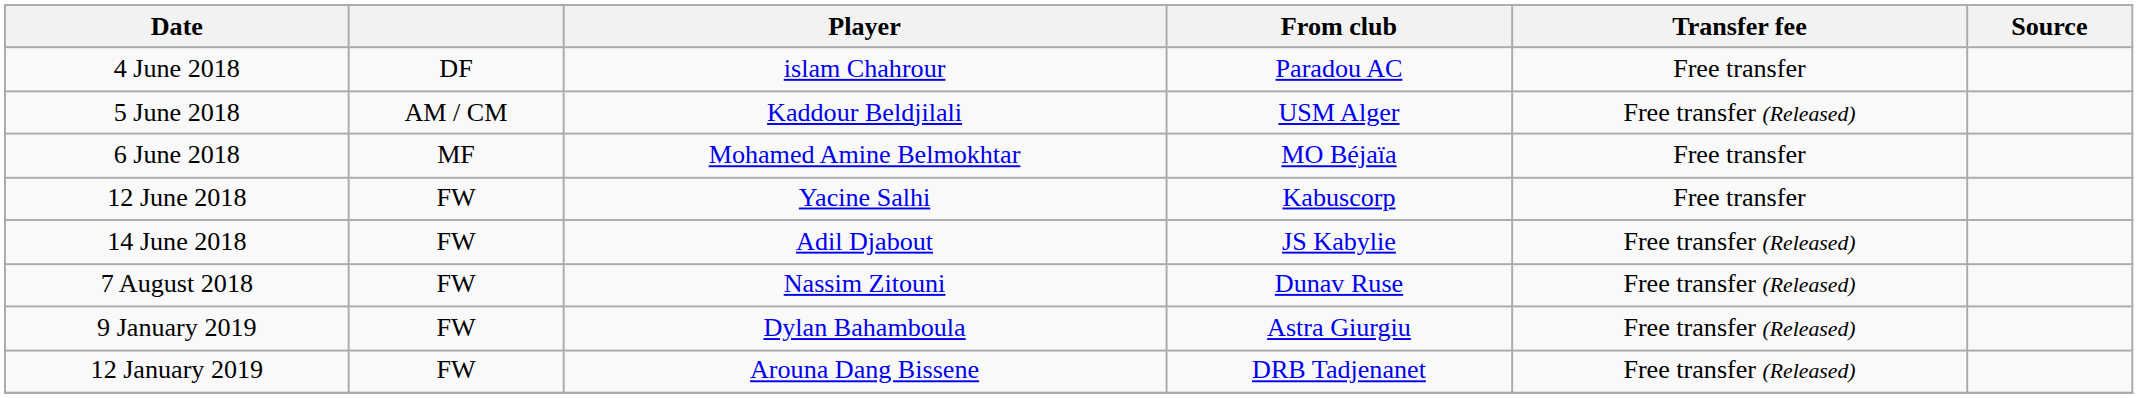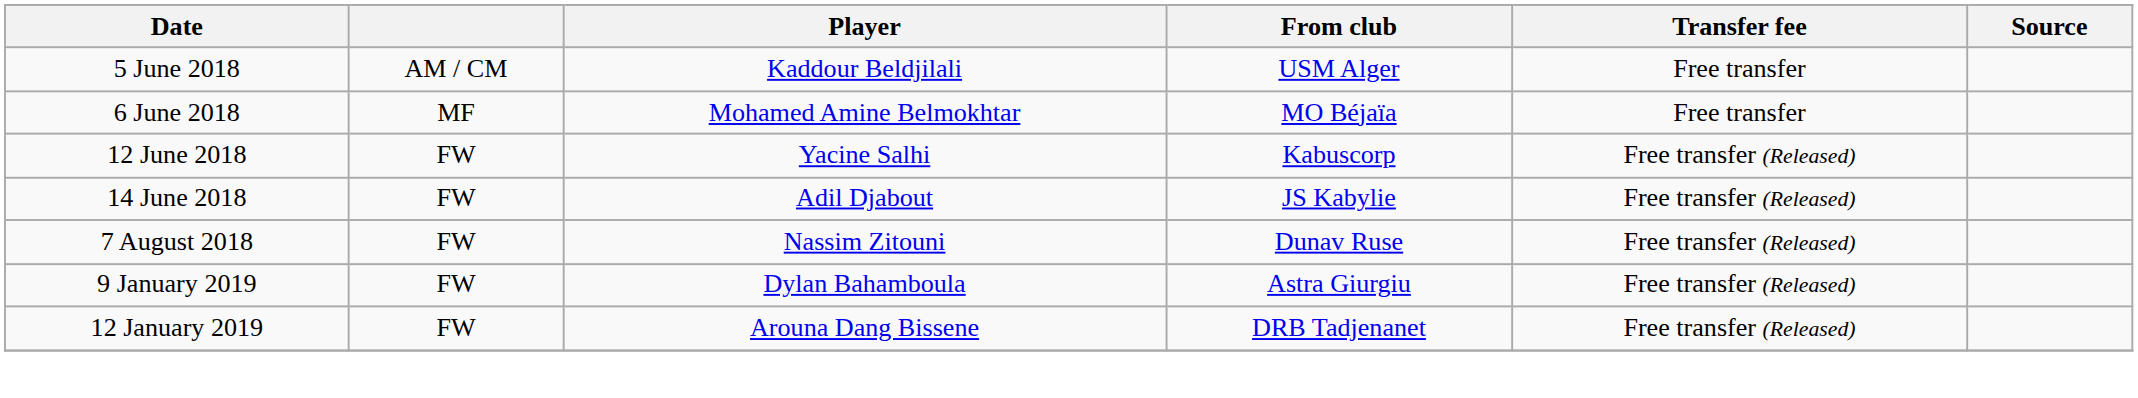 <table class="wikitable sortable" style="width:70%; text-align:center; font-size:85%; text-align:centre;">
 <tr>
 <th>Date</th>
 <th></th>
 <th>Player</th>
 <th>From club</th>
 <th>Transfer fee</th>
 <th>Source</th>
 </tr>
 <tr>
-<td>4 June 2018</td>
-<td>DF</td>
-<td> <a href='#'>islam Chahrour</a></td>
-<td><a href='#'>Paradou AC</a></td>
-<td>Free transfer</td>
-<td></td>
-</tr>
-<tr>
 <td>5 June 2018</td>
 <td>AM / CM</td>
 <td> <a href='#'>Kaddour Beldjilali</a></td>
 <td> <a href='#'>USM Alger</a></td>
-<td>Free transfer <small><em>(Released)</em></small></td>
+<td>Free transfer</td>
 <td></td>
 </tr>
 <tr>
 <td>6 June 2018</td>
 <td>MF</td>
 <td> <a href='#'>Mohamed Amine Belmokhtar</a></td>
 <td><a href='#'>MO Béjaïa</a></td>
 <td>Free transfer</td>
 <td></td>
 </tr>
 <tr>
 <td>12 June 2018</td>
 <td>FW</td>
 <td> <a href='#'>Yacine Salhi</a></td>
 <td> <a href='#'>Kabuscorp</a></td>
-<td>Free transfer</td>
+<td>Free transfer <small><em>(Released)</em></small></td>
 <td></td>
 </tr>
 <tr>
 <td>14 June 2018</td>
 <td>FW</td>
 <td> <a href='#'>Adil Djabout</a></td>
 <td><a href='#'>JS Kabylie</a></td>
 <td>Free transfer <small><em>(Released)</em></small></td>
 <td></td>
 </tr>
 <tr>
 <td>7 August 2018</td>
 <td>FW</td>
 <td> <a href='#'>Nassim Zitouni</a></td>
 <td> <a href='#'>Dunav Ruse</a></td>
 <td>Free transfer <small><em>(Released)</em></small></td>
 <td></td>
 </tr>
 <tr>
 <td>9 January 2019</td>
 <td>FW</td>
 <td> <a href='#'>Dylan Bahamboula</a></td>
 <td> <a href='#'>Astra Giurgiu</a></td>
 <td>Free transfer <small><em>(Released)</em></small></td>
 <td></td>
 </tr>
 <tr>
 <td>12 January 2019</td>
 <td>FW</td>
 <td> <a href='#'>Arouna Dang Bissene</a></td>
 <td><a href='#'>DRB Tadjenanet</a></td>
 <td>Free transfer <small><em>(Released)</em></small></td>
 <td></td>
 </tr>
 <tr>
 </tr>
 </table>
